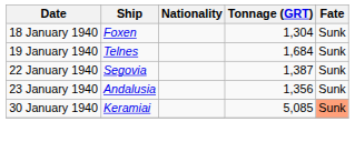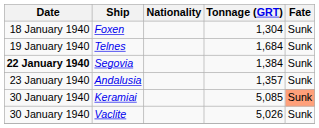 <table class="wikitable sortable" style="margin: 1em auto 1em auto;">
 <tr>
 <th>Date</th>
 <th>Ship</th>
 <th>Nationality</th>
 <th>Tonnage (<a href='#'>GRT</a>)</th>
 <th>Fate</th>
 </tr>
 <tr>
 <td align="right">18 January 1940</td>
 <td align="left"><a href='#'><em>Foxen</em></a></td>
 <td></td>
 <td align="right">1,304</td>
 <td>Sunk</td>
 </tr>
 <tr>
 <td align="right">19 January 1940</td>
 <td align="left"><a href='#'><em>Telnes</em></a></td>
 <td></td>
 <td align="right">1,684</td>
 <td>Sunk</td>
 </tr>
 <tr>
-<td align="right">22 January 1940</td>
+<td align="right"><strong>22 January 1940</strong></td>
 <td align="left"><a href='#'><em>Segovia</em></a></td>
 <td></td>
-<td align="right">1,387</td>
+<td align="right">1,384</td>
 <td>Sunk</td>
 </tr>
 <tr>
 <td align="right">23 January 1940</td>
 <td align="left"><a href='#'><em>Andalusia</em></a></td>
 <td></td>
-<td align="right">1,356</td>
+<td align="right">1,357</td>
 <td>Sunk</td>
 </tr>
 <tr>
 <td align="right">30 January 1940</td>
 <td align="left"><a href='#'><em>Keramiai</em></a></td>
 <td></td>
 <td align="right">5,085</td>
 <td style="background: lightsalmon;">Sunk</td>
 </tr>
 <tr>
+<td align="right">30 January 1940</td>
+<td align="left"><a href='#'><em>Vaclite</em></a></td>
+<td></td>
+<td align="right">5,026</td>
+<td>Sunk</td>
+</tr>
+<tr>
 </tr>
 </table>
